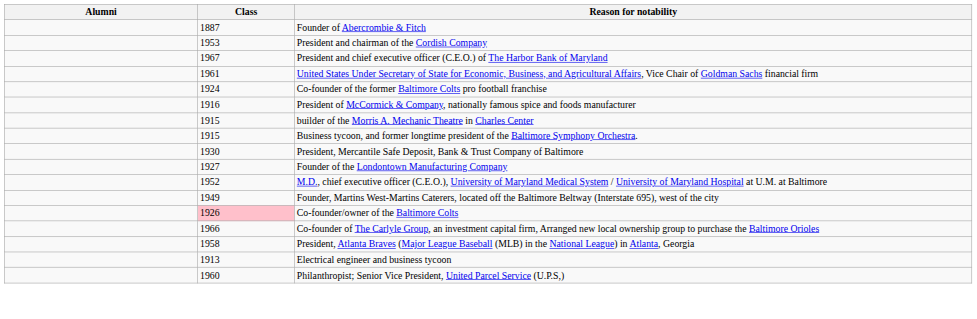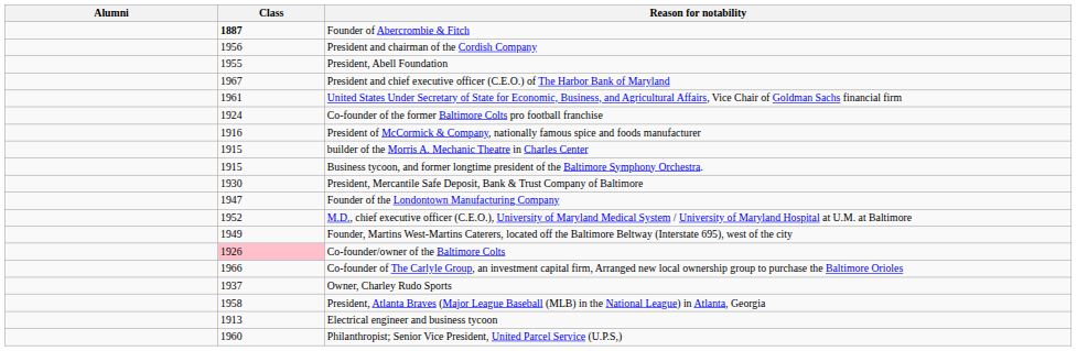 <table class="sortable wikitable" style="width:80%">
 <tr>
 <th style="width:20%;">Alumni</th>
 <th style="width:10%;">Class</th>
 <th style="width:70%;">Reason for notability</th>
 </tr>
 <tr>
 <td></td>
-<td>1887</td>
+<td><strong>1887</strong></td>
 <td>Founder of <a href='#'>Abercrombie & Fitch</a></td>
 </tr>
 <tr>
 <td></td>
-<td>1953</td>
+<td>1956</td>
 <td>President and chairman of the <a href='#'>Cordish Company</a></td>
+</tr>
+<tr>
+<td></td>
+<td>1955</td>
+<td>President, Abell Foundation </td>
 </tr>
 <tr>
 <td></td>
 <td>1967</td>
 <td>President and chief executive officer (C.E.O.) of <a href='#'>The Harbor Bank of Maryland</a></td>
 </tr>
 <tr>
 <td></td>
 <td>1961</td>
 <td><a href='#'>United States Under Secretary of State for Economic, Business, and Agricultural Affairs</a>, Vice Chair of <a href='#'>Goldman Sachs</a> financial firm</td>
 </tr>
 <tr>
 <td></td>
 <td>1924</td>
 <td>Co-founder of the former <a href='#'>Baltimore Colts</a> pro football franchise</td>
 </tr>
 <tr>
 <td></td>
 <td>1916</td>
 <td>President of <a href='#'>McCormick & Company</a>, nationally famous spice and foods manufacturer</td>
 </tr>
 <tr>
 <td></td>
 <td>1915</td>
 <td>builder of the  <a href='#'>Morris A. Mechanic Theatre</a> in <a href='#'>Charles Center</a></td>
 </tr>
 <tr>
 <td></td>
 <td>1915</td>
 <td>Business tycoon, and former longtime president of the <a href='#'>Baltimore Symphony Orchestra</a>.</td>
 </tr>
 <tr>
 <td></td>
 <td>1930</td>
 <td>President, Mercantile Safe Deposit, Bank & Trust Company of Baltimore</td>
 </tr>
 <tr>
 <td></td>
-<td>1927</td>
+<td>1947</td>
 <td>Founder of the <a href='#'>Londontown Manufacturing Company</a></td>
 </tr>
 <tr>
 <td></td>
 <td>1952</td>
 <td><a href='#'>M.D.</a>, chief executive officer (C.E.O.), <a href='#'>University of Maryland Medical System</a> / <a href='#'>University of Maryland Hospital</a> at U.M. at  Baltimore</td>
 </tr>
 <tr>
 <td></td>
 <td>1949</td>
 <td>Founder, Martins West-Martins Caterers, located off the Baltimore Beltway (Interstate 695), west of the city</td>
 </tr>
 <tr>
 <td></td>
 <td style="background: pink;">1926</td>
 <td>Co-founder/owner of the <a href='#'>Baltimore Colts</a></td>
 </tr>
 <tr>
 <td></td>
 <td>1966</td>
 <td>Co-founder of <a href='#'>The Carlyle Group</a>, an investment capital firm, Arranged new local ownership group to purchase the <a href='#'>Baltimore Orioles</a></td>
 </tr>
 <tr>
 <td></td>
+<td>1937</td>
+<td>Owner, Charley Rudo Sports</td>
+</tr>
+<tr>
+<td></td>
 <td>1958</td>
 <td>President, <a href='#'>Atlanta Braves</a> (<a href='#'>Major League Baseball</a> (MLB) in the <a href='#'>National League</a>) in <a href='#'>Atlanta</a>, Georgia</td>
 </tr>
 <tr>
 <td></td>
 <td>1913</td>
 <td>Electrical engineer and business tycoon</td>
 </tr>
 <tr>
 <td></td>
 <td>1960</td>
 <td>Philanthropist; Senior Vice President, <a href='#'>United Parcel Service</a> (U.P.S,)</td>
 </tr>
 </table>
